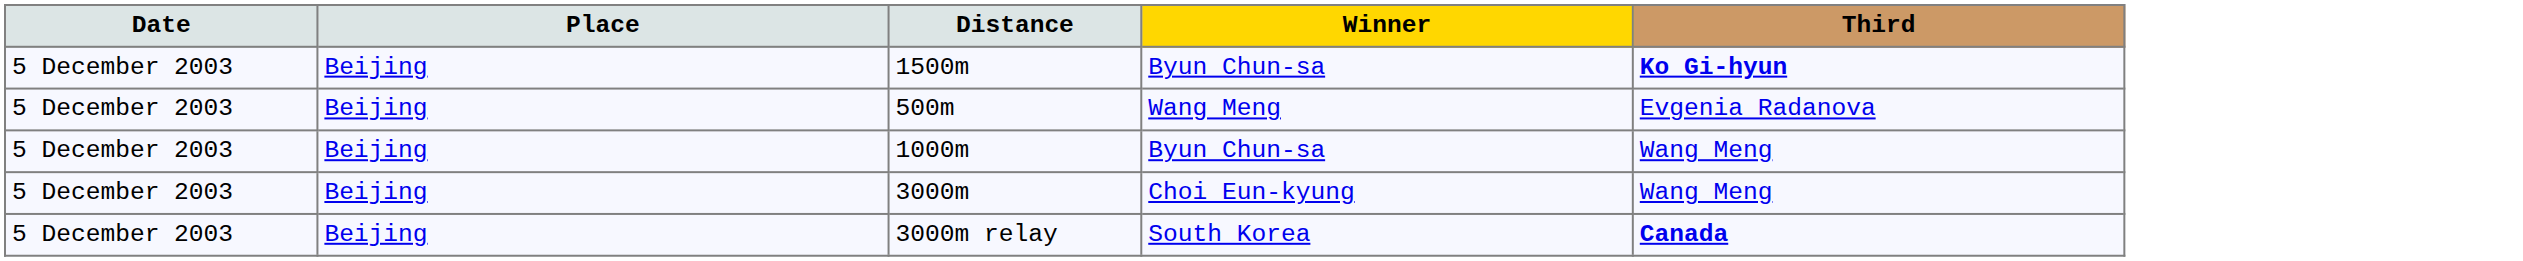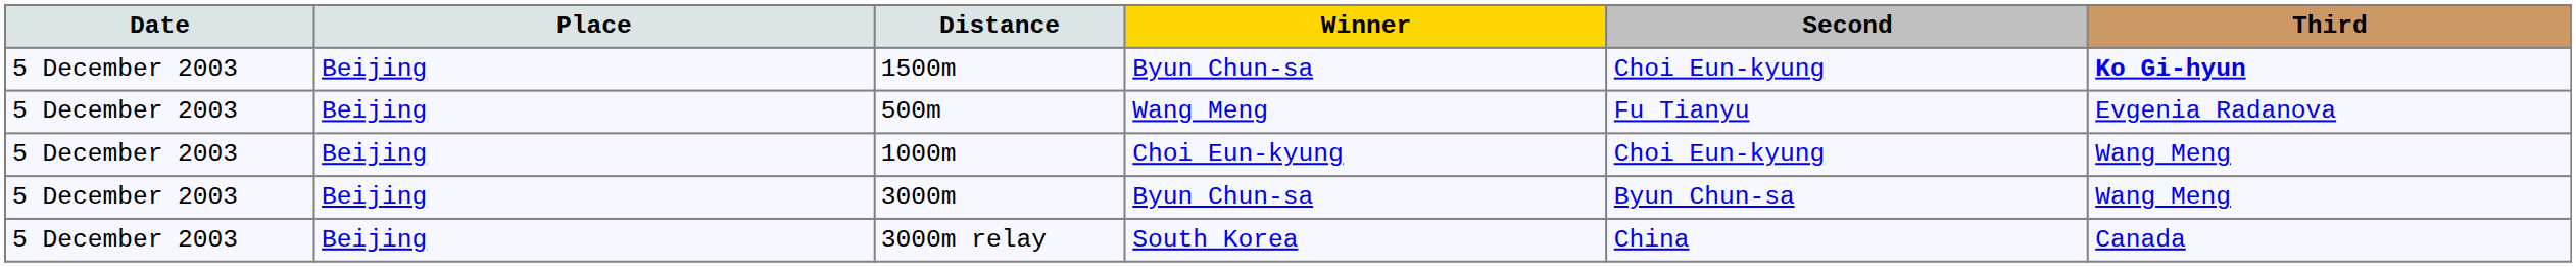 <table bgcolor="#f7f8ff" cellpadding="3" cellspacing="0" border="1" style="font-size: 95%; border: gray solid 1px; border-collapse: collapse;">
 <tr bgcolor="#CCCCCC">
 <td align="center" bgcolor="#DCE5E5" width="150"><strong>Date</strong></td>
 <td align="center" bgcolor="#DCE5E5" width="280"><strong>Place</strong></td>
 <td align="center" bgcolor="#DCE5E5" width="120"><strong>Distance</strong></td>
 <td align="center" bgcolor="gold" width="240"><strong>Winner</strong></td>
+<td align="center" bgcolor="silver" width="240"><strong>Second</strong></td>
 <td align="center" bgcolor="CC9966" width="240"><strong>Third</strong></td>
 </tr>
 <tr align="left">
 <td>5 December 2003</td>
 <td> <a href='#'>Beijing</a></td>
 <td>1500m</td>
 <td> <a href='#'>Byun Chun-sa</a></td>
+<td> <a href='#'>Choi Eun-kyung</a></td>
 <td><strong> <a href='#'>Ko Gi-hyun</a></strong></td>
 </tr>
 <tr align="left">
 <td>5 December 2003</td>
 <td> <a href='#'>Beijing</a></td>
 <td>500m</td>
 <td> <a href='#'>Wang Meng</a></td>
+<td> <a href='#'>Fu Tianyu</a></td>
 <td> <a href='#'>Evgenia Radanova</a></td>
 </tr>
 <tr align="left">
 <td>5 December 2003</td>
 <td> <a href='#'>Beijing</a></td>
 <td>1000m</td>
-<td> <a href='#'>Byun Chun-sa</a></td>
+<td> <a href='#'>Choi Eun-kyung</a></td>
+<td> <a href='#'>Choi Eun-kyung</a></td>
 <td> <a href='#'>Wang Meng</a></td>
 </tr>
 <tr align="left">
 <td>5 December 2003</td>
 <td> <a href='#'>Beijing</a></td>
 <td>3000m</td>
-<td> <a href='#'>Choi Eun-kyung</a></td>
+<td> <a href='#'>Byun Chun-sa</a></td>
+<td> <a href='#'>Byun Chun-sa</a></td>
 <td> <a href='#'>Wang Meng</a></td>
 </tr>
 <tr align="left">
 <td>5 December 2003</td>
 <td> <a href='#'>Beijing</a></td>
 <td>3000m relay</td>
 <td> <a href='#'>South Korea</a></td>
-<td><strong> <a href='#'>Canada</a></strong></td>
+<td> <a href='#'>China</a></td>
+<td> <a href='#'>Canada</a></td>
 </tr>
 </table>
